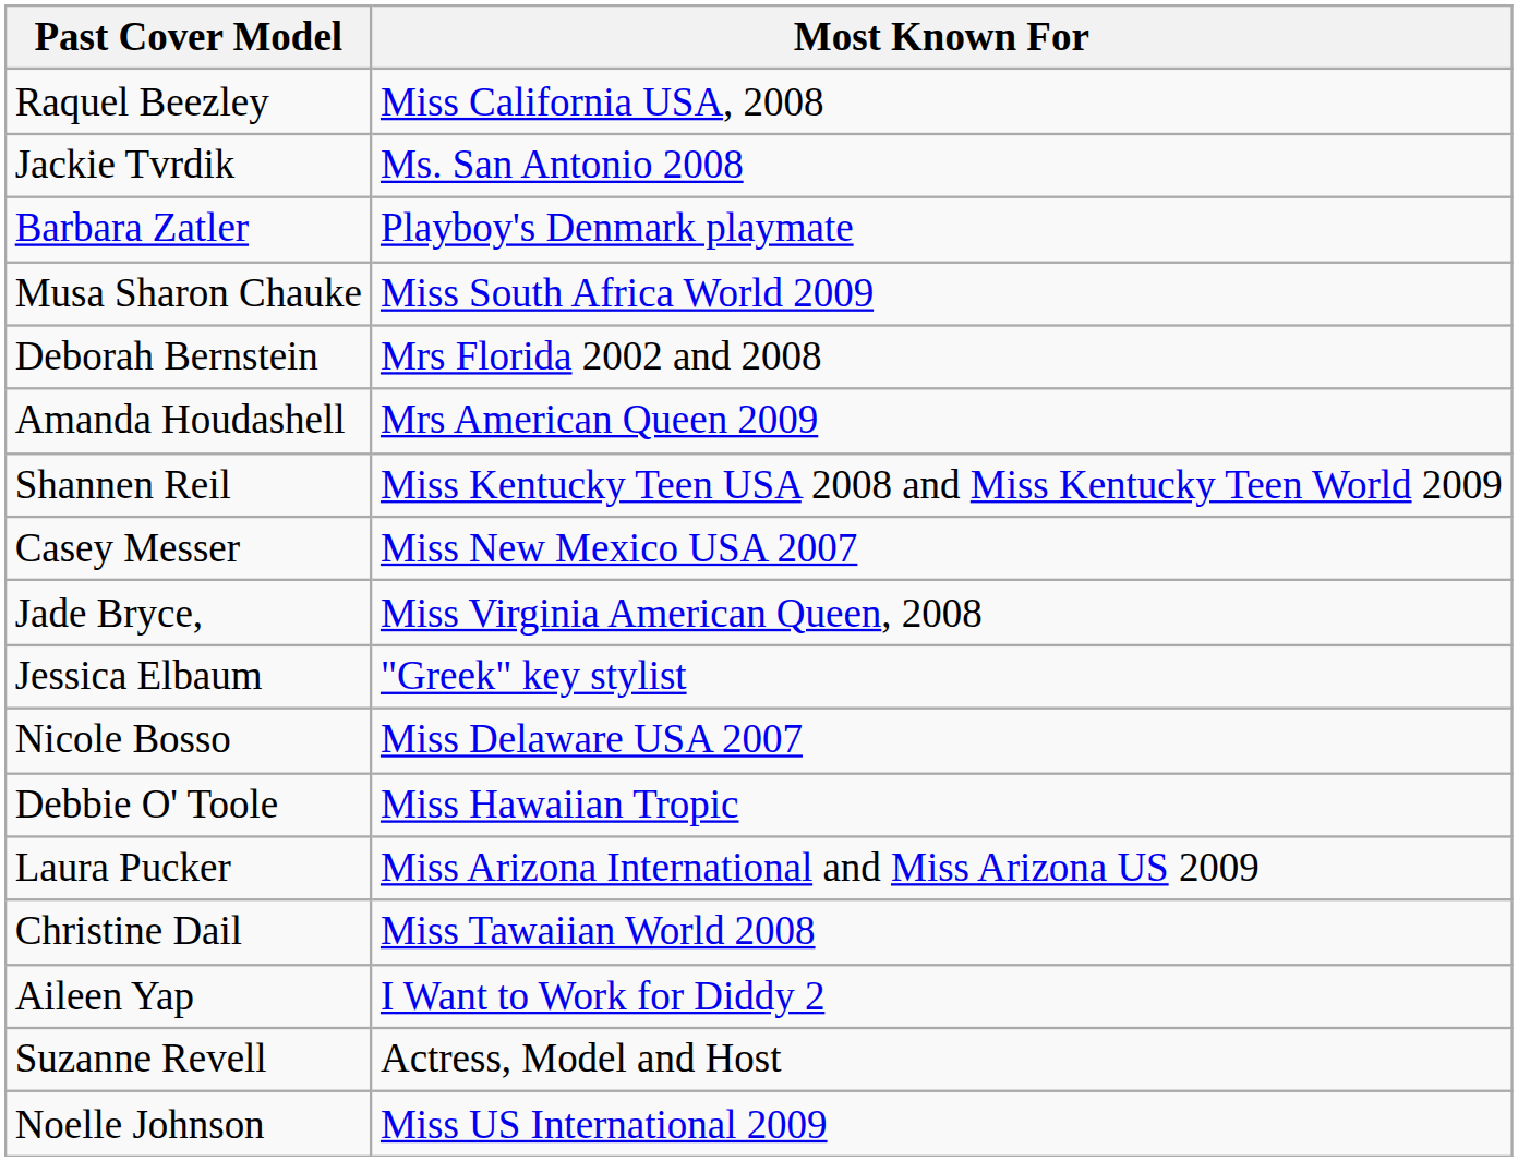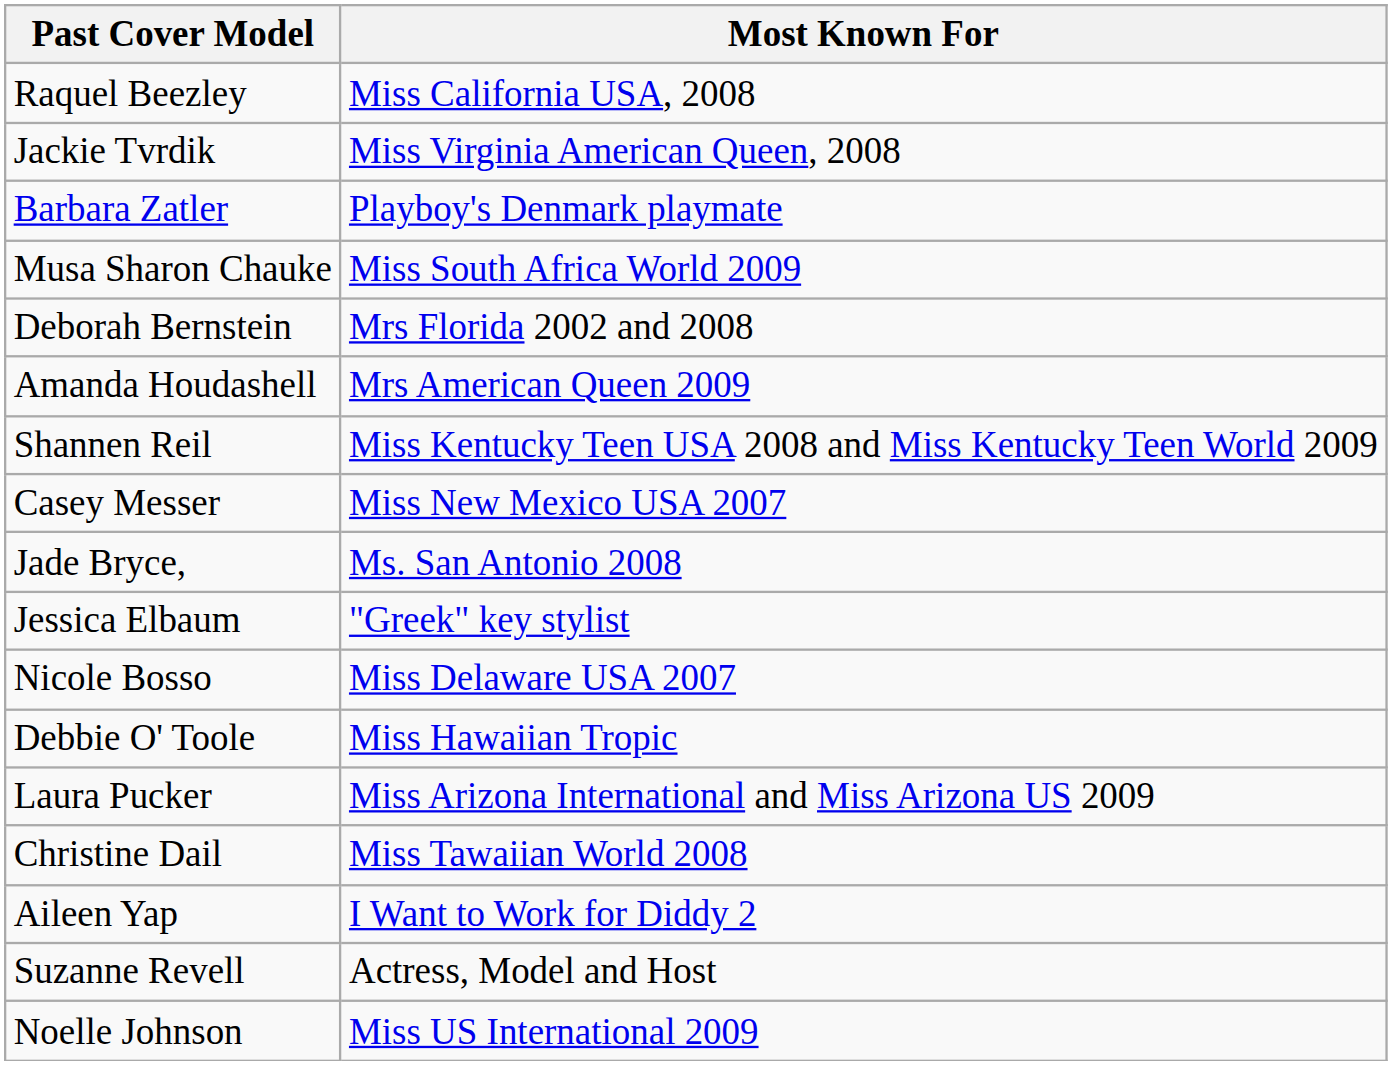 <table class="wikitable">
 <tr>
 <th>Past Cover Model</th>
 <th>Most Known For</th>
 </tr>
 <tr>
 <td>Raquel Beezley</td>
 <td><a href='#'>Miss California USA</a>, 2008</td>
 </tr>
 <tr>
 <td>Jackie Tvrdik</td>
-<td><a href='#'>Ms. San Antonio 2008</a></td>
+<td><a href='#'>Miss Virginia American Queen</a>, 2008</td>
 </tr>
 <tr>
 <td><a href='#'>Barbara Zatler</a></td>
 <td><a href='#'>Playboy's Denmark playmate</a></td>
 </tr>
 <tr>
 <td>Musa Sharon Chauke</td>
 <td><a href='#'>Miss South Africa World 2009</a></td>
 </tr>
 <tr>
 <td>Deborah Bernstein</td>
 <td><a href='#'>Mrs Florida</a> 2002 and 2008</td>
 </tr>
 <tr>
 <td>Amanda Houdashell</td>
 <td><a href='#'>Mrs American Queen 2009</a></td>
 </tr>
 <tr>
 <td>Shannen Reil</td>
 <td><a href='#'>Miss Kentucky Teen USA</a> 2008 and <a href='#'>Miss Kentucky Teen World</a> 2009</td>
 </tr>
 <tr>
 <td>Casey Messer</td>
 <td><a href='#'>Miss New Mexico USA 2007</a></td>
 </tr>
 <tr>
 <td>Jade Bryce,</td>
-<td><a href='#'>Miss Virginia American Queen</a>, 2008</td>
+<td><a href='#'>Ms. San Antonio 2008</a></td>
 </tr>
 <tr>
 <td>Jessica Elbaum</td>
 <td><a href='#'>"Greek" key stylist</a></td>
 </tr>
 <tr>
 <td>Nicole Bosso</td>
 <td><a href='#'>Miss Delaware USA 2007</a></td>
 </tr>
 <tr>
 <td>Debbie O' Toole</td>
 <td><a href='#'>Miss Hawaiian Tropic</a></td>
 </tr>
 <tr>
 <td>Laura Pucker</td>
 <td><a href='#'>Miss Arizona International</a> and <a href='#'>Miss Arizona US</a> 2009</td>
 </tr>
 <tr>
 <td>Christine Dail</td>
 <td><a href='#'>Miss Tawaiian World 2008</a></td>
 </tr>
 <tr>
 <td>Aileen Yap</td>
 <td><a href='#'>I Want to Work for Diddy 2</a></td>
 </tr>
 <tr>
 <td>Suzanne Revell</td>
 <td>Actress, Model and Host</td>
 </tr>
 <tr>
 <td>Noelle Johnson</td>
 <td><a href='#'>Miss US International 2009</a></td>
 </tr>
 </table>
